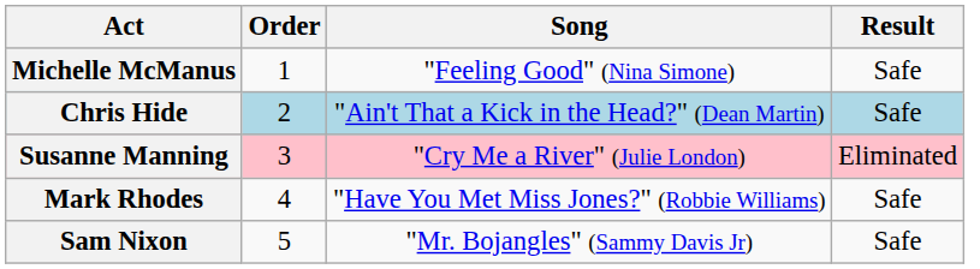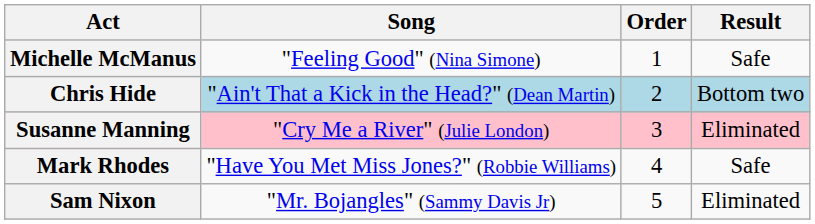 <table class="wikitable plainrowheaders" style="text-align:center;">
 <tr>
 <th scope="col">Act</th>
+<th scope="col">Song</th>
 <th scope="col">Order</th>
-<th scope="col">Song</th>
 <th scope="col">Result</th>
 </tr>
 <tr>
 <th scope="row">Michelle McManus</th>
+<td>"<a href='#'>Feeling Good</a>"  <small>(<a href='#'>Nina Simone</a>)</small></td>
 <td>1</td>
-<td>"<a href='#'>Feeling Good</a>"  <small>(<a href='#'>Nina Simone</a>)</small></td>
 <td>Safe</td>
 </tr>
 <tr style="background:lightblue;">
 <th scope="row">Chris Hide</th>
+<td>"<a href='#'>Ain't That a Kick in the Head?</a>" <small>(<a href='#'>Dean Martin</a>)</small></td>
 <td>2</td>
-<td>"<a href='#'>Ain't That a Kick in the Head?</a>" <small>(<a href='#'>Dean Martin</a>)</small></td>
-<td>Safe</td>
+<td>Bottom two</td>
 </tr>
 <tr style="background:pink;">
 <th scope="row">Susanne Manning</th>
+<td>"<a href='#'>Cry Me a River</a>" <small>(<a href='#'>Julie London</a>)</small></td>
 <td>3</td>
-<td>"<a href='#'>Cry Me a River</a>" <small>(<a href='#'>Julie London</a>)</small></td>
 <td>Eliminated</td>
 </tr>
 <tr>
 <th scope="row">Mark Rhodes</th>
+<td>"<a href='#'>Have You Met Miss Jones?</a>" <small>(<a href='#'>Robbie Williams</a>)</small></td>
 <td>4</td>
-<td>"<a href='#'>Have You Met Miss Jones?</a>" <small>(<a href='#'>Robbie Williams</a>)</small></td>
 <td>Safe</td>
 </tr>
 <tr>
 <th scope="row">Sam Nixon</th>
+<td>"<a href='#'>Mr. Bojangles</a>" <small>(<a href='#'>Sammy Davis Jr</a>)</small></td>
 <td>5</td>
-<td>"<a href='#'>Mr. Bojangles</a>" <small>(<a href='#'>Sammy Davis Jr</a>)</small></td>
-<td>Safe</td>
+<td>Eliminated</td>
 </tr>
 </table>
